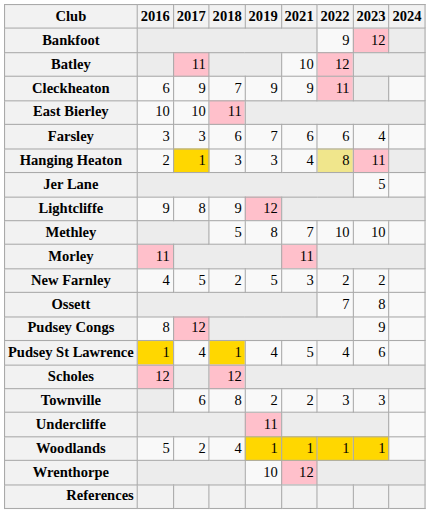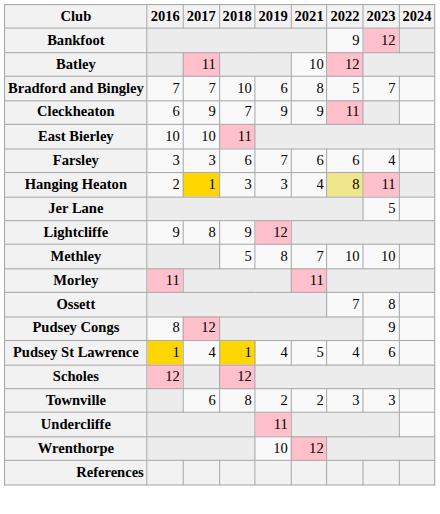 <table class="wikitable plainrowheaders" style="font-size:85%; text-align: right;">
 <tr>
 <th scope="col">Club</th>
 <th scope="col">2016</th>
 <th scope="col">2017</th>
 <th scope="col">2018</th>
 <th scope="col">2019</th>
 <th scope="col">2021</th>
 <th scope="col">2022</th>
 <th scope="col">2023</th>
 <th scope="col">2024</th>
 </tr>
 <tr>
 <th scope="row">Bankfoot</th>
 <td bgcolor="#ececec" colspan="5"></td>
 <td>9</td>
 <td bgcolor="pink">12</td>
 <td bgcolor="#ececec" colspan="1"></td>
 </tr>
 <tr>
 <th scope="row">Batley</th>
 <td bgcolor="#ececec"></td>
 <td bgcolor="pink">11</td>
 <td bgcolor="#ececec" colspan="2"></td>
 <td>10</td>
 <td bgcolor="pink">12</td>
 <td bgcolor="#ececec" colspan="2"></td>
+</tr>
+<tr>
+<th scope="row">Bradford and Bingley</th>
+<td>7</td>
+<td>7</td>
+<td>10</td>
+<td>6</td>
+<td>8</td>
+<td>5</td>
+<td>7</td>
+<td></td>
 </tr>
 <tr>
 <th scope="row">Cleckheaton</th>
 <td>6</td>
 <td>9</td>
 <td>7</td>
 <td>9</td>
 <td>9</td>
 <td bgcolor="pink">11</td>
 <td bgcolor="#ececec" colspan="1"></td>
 <td></td>
 </tr>
 <tr>
 <th scope="row">East Bierley</th>
 <td>10</td>
 <td>10</td>
 <td bgcolor="pink">11</td>
 <td bgcolor="#ececec" colspan="5"></td>
 </tr>
 <tr>
 <th scope="row">Farsley</th>
 <td>3</td>
 <td>3</td>
 <td>6</td>
 <td>7</td>
 <td>6</td>
 <td>6</td>
 <td>4</td>
 <td></td>
 </tr>
 <tr>
 <th scope="row">Hanging Heaton</th>
 <td>2</td>
 <td bgcolor="gold">1</td>
 <td>3</td>
 <td>3</td>
 <td>4</td>
 <td style="background: khaki;">8</td>
 <td bgcolor="pink">11</td>
 <td bgcolor="#ececec" colspan="1"></td>
 </tr>
 <tr>
 <th scope="row">Jer Lane</th>
 <td bgcolor="#ececec" colspan="6"></td>
 <td>5</td>
 <td></td>
 </tr>
 <tr>
 <th scope="row">Lightcliffe</th>
 <td>9</td>
 <td>8</td>
 <td>9</td>
 <td bgcolor="pink">12</td>
 <td bgcolor="#ececec" colspan="4"></td>
 </tr>
 <tr>
 <th scope="row">Methley</th>
 <td bgcolor="#ececec" colspan="2"></td>
 <td>5</td>
 <td>8</td>
 <td>7</td>
 <td>10</td>
 <td>10</td>
 <td></td>
 </tr>
 <tr>
 <th scope="row">Morley</th>
 <td bgcolor="pink">11</td>
 <td bgcolor="#ececec" colspan="3"></td>
 <td bgcolor="pink">11</td>
 <td bgcolor="#ececec" colspan="3"></td>
 </tr>
 <tr>
-<th scope="row">New Farnley</th>
-<td>4</td>
-<td>5</td>
-<td>2</td>
-<td>5</td>
-<td>3</td>
-<td>2</td>
-<td>2</td>
-<td></td>
-</tr>
-<tr>
 <th scope="row">Ossett</th>
 <td bgcolor="#ececec" colspan="5"></td>
 <td>7</td>
 <td>8</td>
 <td></td>
 </tr>
 <tr>
 <th scope="row">Pudsey Congs</th>
 <td>8</td>
 <td bgcolor="pink">12</td>
 <td bgcolor="#ececec" colspan="4"></td>
 <td>9</td>
 <td></td>
 </tr>
 <tr>
 <th scope="row">Pudsey St Lawrence</th>
 <td bgcolor="gold">1</td>
 <td>4</td>
 <td bgcolor="gold">1</td>
 <td>4</td>
 <td>5</td>
 <td>4</td>
 <td>6</td>
 <td></td>
 </tr>
 <tr>
 <th scope="row">Scholes</th>
 <td bgcolor="pink">12</td>
 <td bgcolor="#ececec"></td>
 <td bgcolor="pink">12</td>
 <td bgcolor="#ececec" colspan="5"></td>
 </tr>
 <tr>
 <th scope="row">Townville</th>
 <td bgcolor="#ececec"></td>
 <td>6</td>
 <td>8</td>
 <td>2</td>
 <td>2</td>
 <td>3</td>
 <td>3</td>
 <td></td>
 </tr>
 <tr>
 <th scope="row">Undercliffe</th>
 <td bgcolor="#ececec" colspan="3"></td>
 <td bgcolor="pink">11</td>
 <td bgcolor="#ececec" colspan="3"></td>
 <td></td>
 </tr>
 <tr>
-<th scope="row">Woodlands</th>
-<td>5</td>
-<td>2</td>
-<td>4</td>
-<td bgcolor="gold">1</td>
-<td bgcolor="gold">1</td>
-<td bgcolor="gold">1</td>
-<td bgcolor="gold">1</td>
-<td></td>
-</tr>
-<tr>
 <th scope="row">Wrenthorpe</th>
 <td bgcolor="#ececec" colspan="3"></td>
 <td>10</td>
 <td bgcolor="pink">12</td>
 <td bgcolor="#ececec" colspan="3"></td>
 </tr>
 <tr style="text-align: center;">
 <th scope="row" style="text-align: right;">References</th>
 <th scope="col"></th>
 <th scope="col"></th>
 <th scope="col"></th>
 <th scope="col"></th>
 <th scope="col"></th>
 <th scope="col"></th>
 <th scope="col"></th>
 <th scope="col"></th>
 </tr>
 </table>
